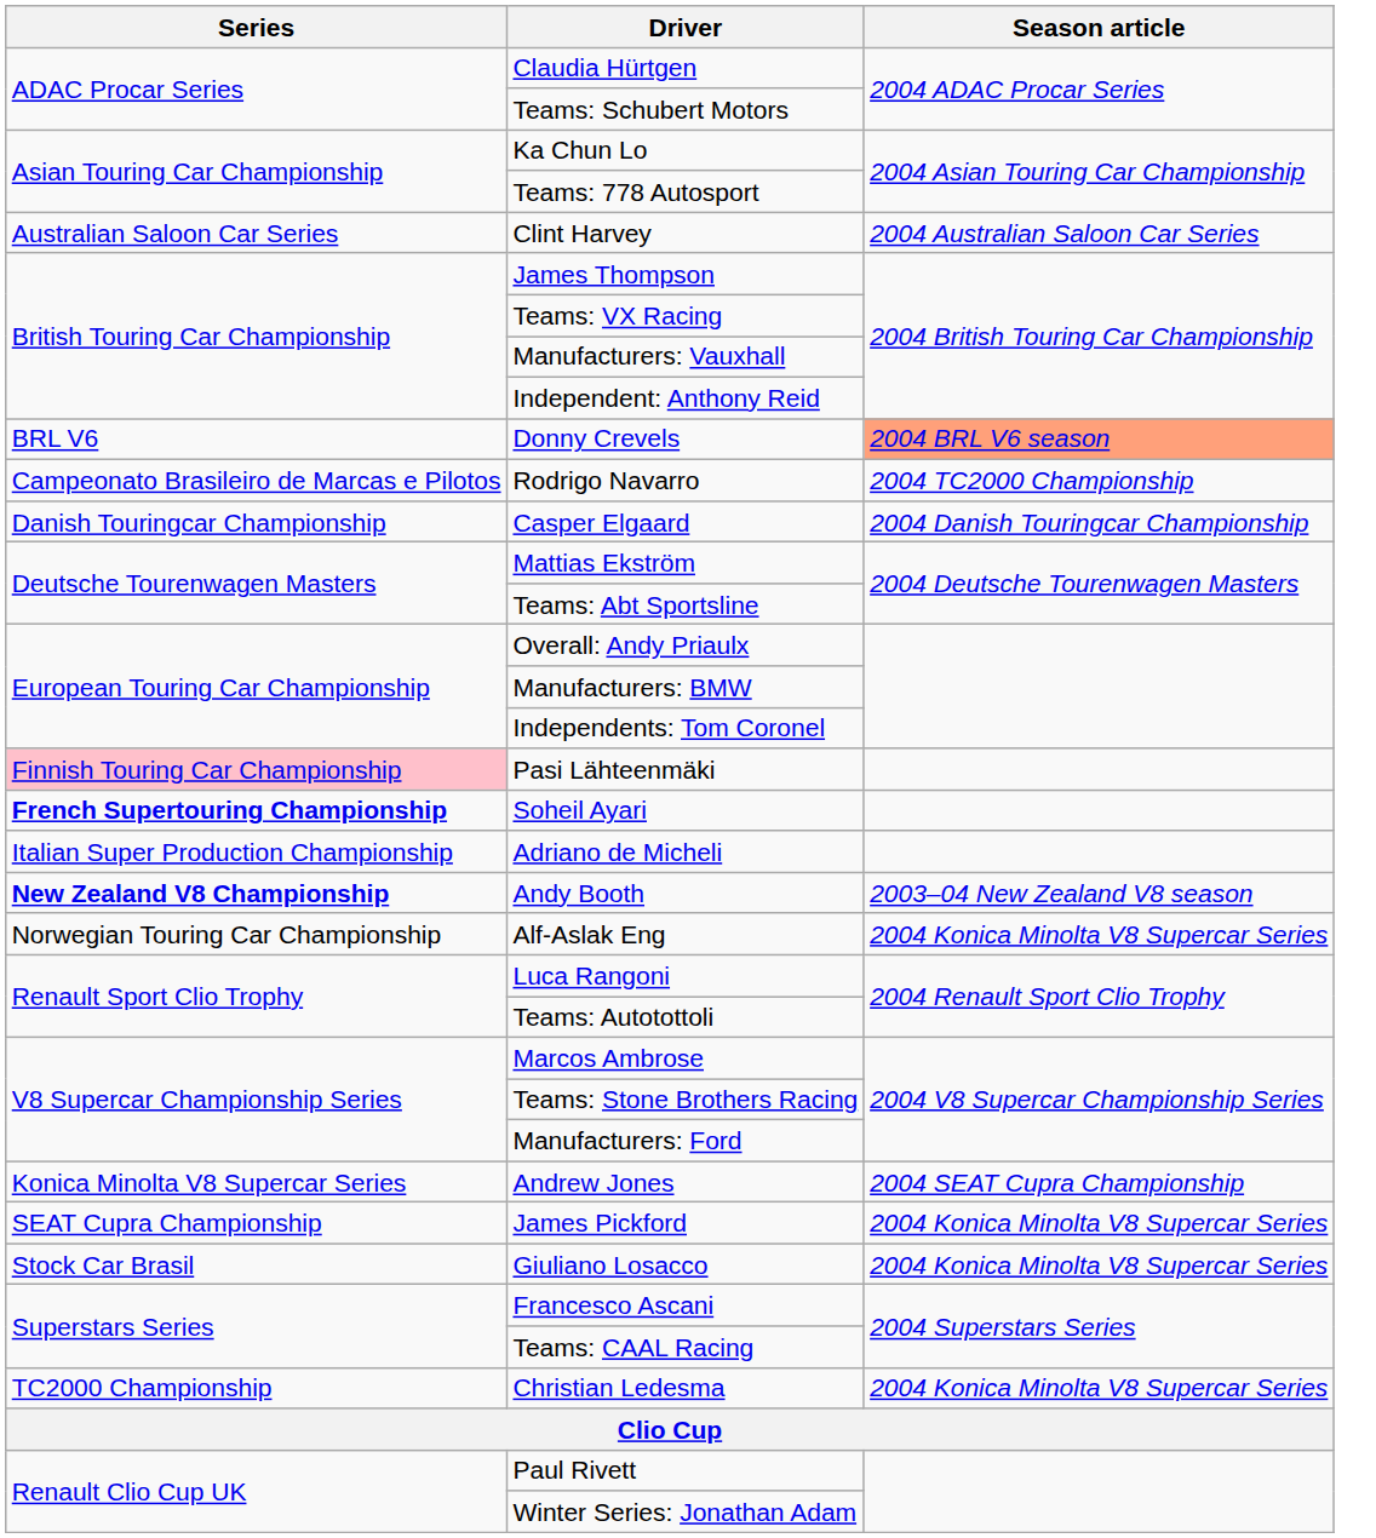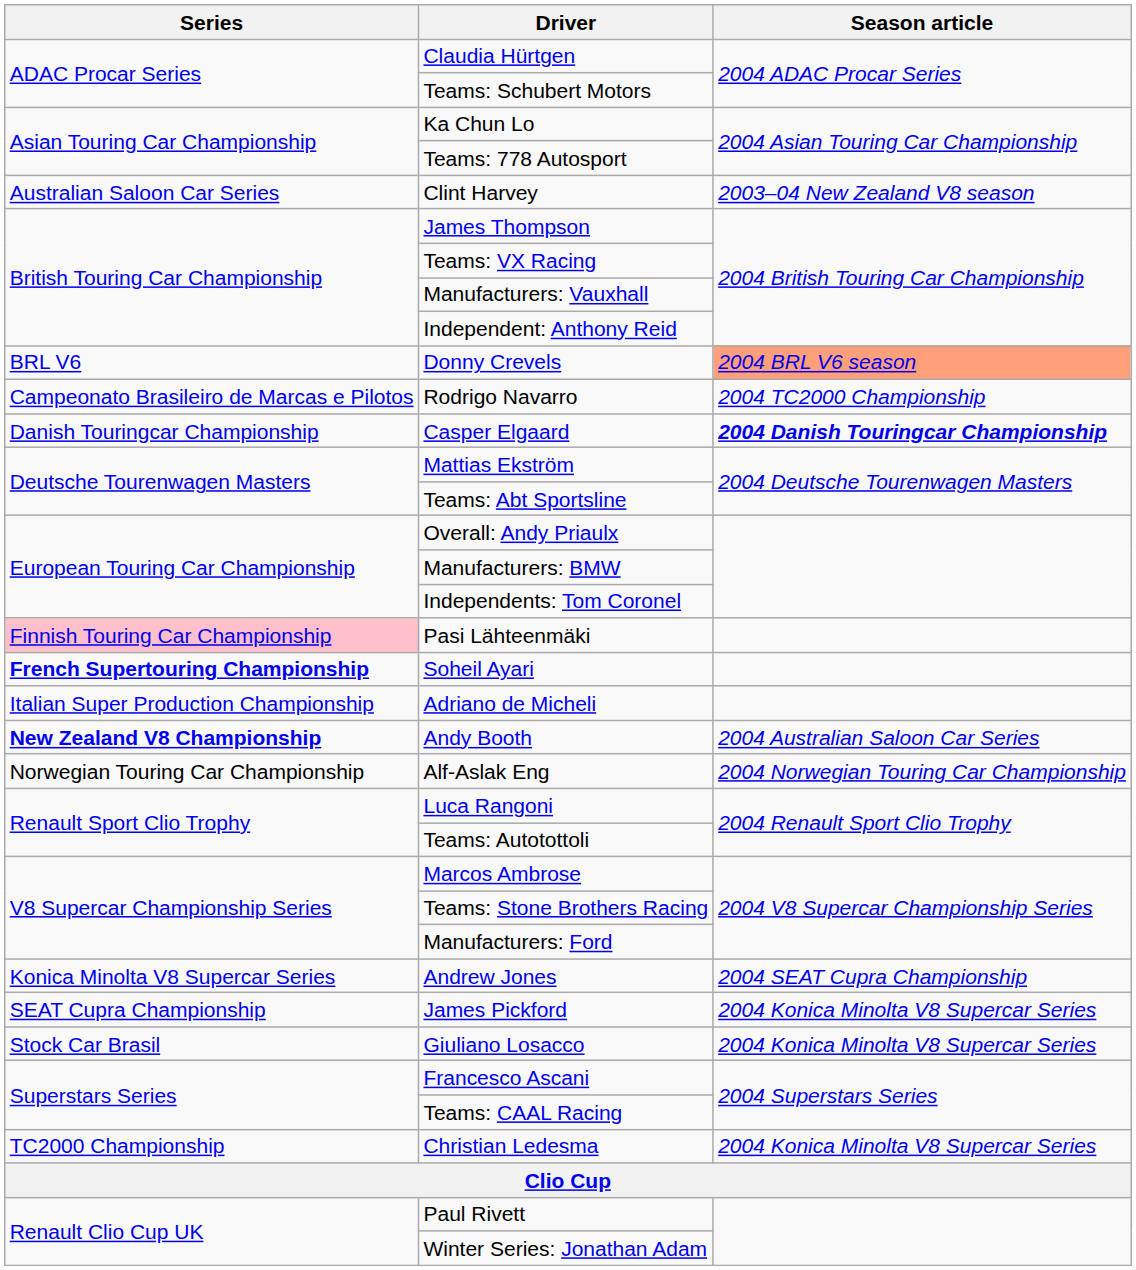 <table class="wikitable" style="font-size: 87%;">
 <tr>
 <th>Series</th>
 <th>Driver</th>
 <th>Season article</th>
 </tr>
 <tr>
 <td rowspan=2><a href='#'>ADAC Procar Series</a></td>
 <td> <a href='#'>Claudia Hürtgen</a></td>
 <td rowspan=2><em><a href='#'>2004 ADAC Procar Series</a></em></td>
 </tr>
 <tr>
 <td>Teams:  Schubert Motors</td>
 </tr>
 <tr>
 <td rowspan=2><a href='#'>Asian Touring Car Championship</a></td>
 <td> Ka Chun Lo</td>
 <td rowspan=2><em><a href='#'>2004 Asian Touring Car Championship</a></em></td>
 </tr>
 <tr>
 <td>Teams:  778 Autosport</td>
 </tr>
 <tr>
 <td><a href='#'>Australian Saloon Car Series</a></td>
 <td> Clint Harvey</td>
-<td><em><a href='#'>2004 Australian Saloon Car Series</a></em></td>
+<td><em><a href='#'>2003–04 New Zealand V8 season</a></em></td>
 </tr>
 <tr>
 <td rowspan=4><a href='#'>British Touring Car Championship</a></td>
 <td> <a href='#'>James Thompson</a></td>
 <td rowspan=4><em><a href='#'>2004 British Touring Car Championship</a></em></td>
 </tr>
 <tr>
 <td>Teams:  <a href='#'>VX Racing</a></td>
 </tr>
 <tr>
 <td>Manufacturers:  <a href='#'>Vauxhall</a></td>
 </tr>
 <tr>
 <td>Independent:  <a href='#'>Anthony Reid</a></td>
 </tr>
 <tr>
 <td><a href='#'>BRL V6</a></td>
 <td> <a href='#'>Donny Crevels</a></td>
 <td style="background: lightsalmon;"><em><a href='#'>2004 BRL V6 season</a></em></td>
 </tr>
 <tr>
 <td><a href='#'>Campeonato Brasileiro de Marcas e Pilotos</a></td>
 <td> Rodrigo Navarro</td>
 <td><em><a href='#'>2004 TC2000 Championship</a></em></td>
 </tr>
 <tr>
 <td><a href='#'>Danish Touringcar Championship</a></td>
 <td> <a href='#'>Casper Elgaard</a></td>
-<td><em><a href='#'>2004 Danish Touringcar Championship</a></em></td>
+<td><strong><em><a href='#'>2004 Danish Touringcar Championship</a></em></strong></td>
 </tr>
 <tr>
 <td rowspan=2><a href='#'>Deutsche Tourenwagen Masters</a></td>
 <td> <a href='#'>Mattias Ekström</a></td>
 <td rowspan=2><em><a href='#'>2004 Deutsche Tourenwagen Masters</a></em></td>
 </tr>
 <tr>
 <td>Teams:  <a href='#'>Abt Sportsline</a></td>
 </tr>
 <tr>
 <td rowspan=3><a href='#'>European Touring Car Championship</a></td>
 <td>Overall:  <a href='#'>Andy Priaulx</a></td>
 <td rowspan=3></td>
 </tr>
 <tr>
 <td>Manufacturers:  <a href='#'>BMW</a></td>
 </tr>
 <tr>
 <td>Independents:  <a href='#'>Tom Coronel</a></td>
 </tr>
 <tr>
 <td style="background: pink;"><a href='#'>Finnish Touring Car Championship</a></td>
 <td> Pasi Lähteenmäki</td>
 <td></td>
 </tr>
 <tr>
 <td><strong><a href='#'>French Supertouring Championship</a></strong></td>
 <td> <a href='#'>Soheil Ayari</a></td>
 <td></td>
 </tr>
 <tr>
 <td><a href='#'>Italian Super Production Championship</a></td>
 <td> <a href='#'>Adriano de Micheli</a></td>
 <td></td>
 </tr>
 <tr>
 <td><strong><a href='#'>New Zealand V8 Championship</a></strong></td>
 <td> <a href='#'>Andy Booth</a></td>
-<td><em><a href='#'>2003–04 New Zealand V8 season</a></em></td>
+<td><em><a href='#'>2004 Australian Saloon Car Series</a></em></td>
 </tr>
 <tr>
 <td>Norwegian Touring Car Championship</td>
 <td> Alf-Aslak Eng</td>
-<td><em><a href='#'>2004 Konica Minolta V8 Supercar Series</a></em></td>
+<td><em><a href='#'>2004 Norwegian Touring Car Championship</a></em></td>
 </tr>
 <tr>
 <td rowspan=2><a href='#'>Renault Sport Clio Trophy</a></td>
 <td> <a href='#'>Luca Rangoni</a></td>
 <td rowspan=2><em><a href='#'>2004 Renault Sport Clio Trophy</a></em></td>
 </tr>
 <tr>
 <td>Teams:  Autotottoli</td>
 </tr>
 <tr>
 <td rowspan=3><a href='#'>V8 Supercar Championship Series</a></td>
 <td> <a href='#'>Marcos Ambrose</a></td>
 <td rowspan=3><em><a href='#'>2004 V8 Supercar Championship Series</a></em></td>
 </tr>
 <tr>
 <td>Teams:  <a href='#'>Stone Brothers Racing</a></td>
 </tr>
 <tr>
 <td>Manufacturers:  <a href='#'>Ford</a></td>
 </tr>
 <tr>
 <td><a href='#'>Konica Minolta V8 Supercar Series</a></td>
 <td> <a href='#'>Andrew Jones</a></td>
 <td><em><a href='#'>2004 SEAT Cupra Championship</a></em></td>
 </tr>
 <tr>
 <td><a href='#'>SEAT Cupra Championship</a></td>
 <td> <a href='#'>James Pickford</a></td>
 <td><em><a href='#'>2004 Konica Minolta V8 Supercar Series</a></em></td>
 </tr>
 <tr>
 <td><a href='#'>Stock Car Brasil</a></td>
 <td> <a href='#'>Giuliano Losacco</a></td>
 <td><em><a href='#'>2004 Konica Minolta V8 Supercar Series</a></em></td>
 </tr>
 <tr>
 <td rowspan=2><a href='#'>Superstars Series</a></td>
 <td> <a href='#'>Francesco Ascani</a></td>
 <td rowspan=2><em><a href='#'>2004 Superstars Series</a></em></td>
 </tr>
 <tr>
 <td>Teams:  <a href='#'>CAAL Racing</a></td>
 </tr>
 <tr>
 <td><a href='#'>TC2000 Championship</a></td>
 <td> <a href='#'>Christian Ledesma</a></td>
 <td><em><a href='#'>2004 Konica Minolta V8 Supercar Series</a></em></td>
 </tr>
 <tr>
 <th colspan=3><a href='#'>Clio Cup</a></th>
 </tr>
 <tr>
 <td rowspan=2><a href='#'>Renault Clio Cup UK</a></td>
 <td> Paul Rivett</td>
 <td rowspan=2></td>
 </tr>
 <tr>
 <td>Winter Series:  <a href='#'>Jonathan Adam</a></td>
 </tr>
 <tr>
 </tr>
 </table>
